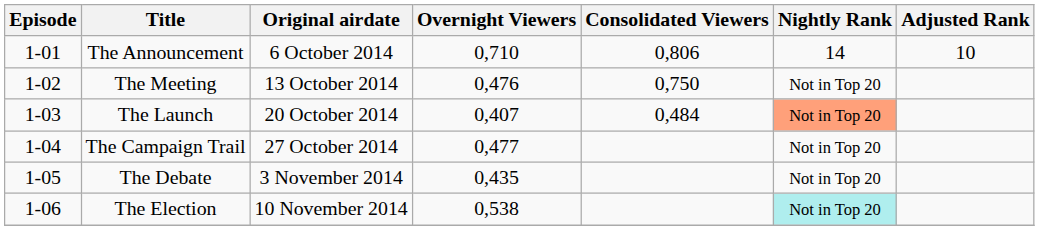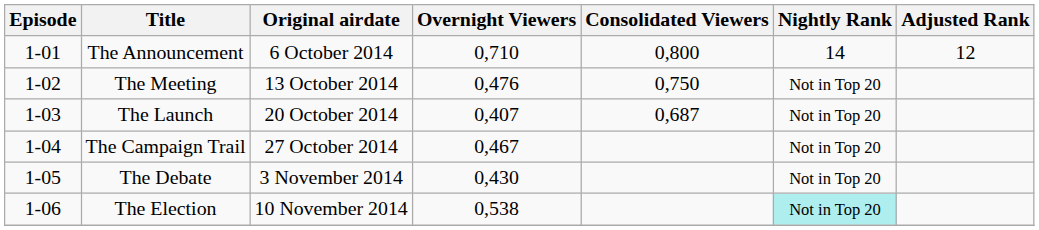 <table class="wikitable sortable">
 <tr>
 <th>Episode</th>
 <th>Title</th>
 <th>Original airdate</th>
 <th>Overnight Viewers</th>
 <th>Consolidated Viewers</th>
 <th>Nightly Rank</th>
 <th>Adjusted Rank</th>
 </tr>
 <tr>
 <td style="text-align:center">1-01</td>
 <td style="text-align:center">The Announcement</td>
 <td style="text-align:center">6 October 2014</td>
 <td style="text-align:center">0,710</td>
-<td style="text-align:center">0,806</td>
+<td style="text-align:center">0,800</td>
 <td style="text-align:center">14</td>
-<td style="text-align:center">10</td>
+<td style="text-align:center">12</td>
 </tr>
 <tr>
 <td style="text-align:center">1-02</td>
 <td style="text-align:center">The Meeting</td>
 <td style="text-align:center">13 October 2014</td>
 <td style="text-align:center">0,476</td>
 <td style="text-align:center">0,750</td>
 <td style="text-align:center"><small>Not in Top 20</small></td>
 <td style="text-align:center"></td>
 </tr>
 <tr>
 <td style="text-align:center">1-03</td>
 <td style="text-align:center">The Launch</td>
 <td style="text-align:center">20 October 2014</td>
 <td style="text-align:center">0,407</td>
-<td style="text-align:center">0,484</td>
-<td style="background: lightsalmon; text-align:center"><small>Not in Top 20</small></td>
+<td style="text-align:center">0,687</td>
+<td style="text-align:center"><small>Not in Top 20</small></td>
 <td style="text-align:center"></td>
 </tr>
 <tr>
 <td style="text-align:center">1-04</td>
 <td style="text-align:center">The Campaign Trail</td>
 <td style="text-align:center">27 October 2014</td>
-<td style="text-align:center">0,477</td>
+<td style="text-align:center">0,467</td>
 <td style="text-align:center"></td>
 <td style="text-align:center"><small>Not in Top 20</small></td>
 <td style="text-align:center"></td>
 </tr>
 <tr>
 <td style="text-align:center">1-05</td>
 <td style="text-align:center">The Debate</td>
 <td style="text-align:center">3 November 2014</td>
-<td style="text-align:center">0,435</td>
+<td style="text-align:center">0,430</td>
 <td style="text-align:center"></td>
 <td style="text-align:center"><small>Not in Top 20</small></td>
 <td style="text-align:center"></td>
 </tr>
 <tr>
 <td style="text-align:center">1-06</td>
 <td style="text-align:center">The Election</td>
 <td style="text-align:center">10 November 2014</td>
 <td style="text-align:center">0,538</td>
 <td style="text-align:center"></td>
 <td style="background: paleturquoise; text-align:center"><small>Not in Top 20</small></td>
 <td style="text-align:center"></td>
 </tr>
 <tr>
 </tr>
 </table>
